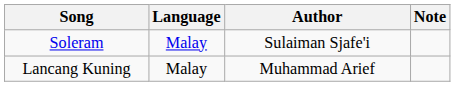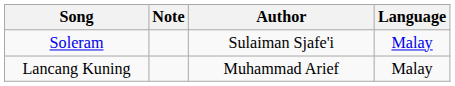 <table class="wikitable" style="width:50%;text-align:center">
 <tr>
 <th style="width:35%">Song</th>
+<th style="width:5%">Note</th>
+<th style="width:45%">Author</th>
 <th style="width:10%">Language</th>
-<th style="width:45%">Author</th>
-<th style="width:5%">Note</th>
 </tr>
 <tr>
 <td><a href='#'>Soleram</a></td>
+<td></td>
+<td>Sulaiman Sjafe'i</td>
 <td><a href='#'>Malay</a></td>
-<td>Sulaiman Sjafe'i</td>
-<td></td>
 </tr>
 <tr>
 <td>Lancang Kuning</td>
+<td></td>
+<td>Muhammad Arief</td>
 <td>Malay</td>
-<td>Muhammad Arief</td>
-<td></td>
 </tr>
 </table>
